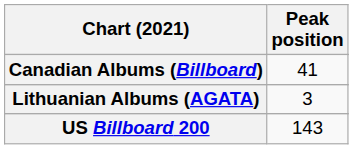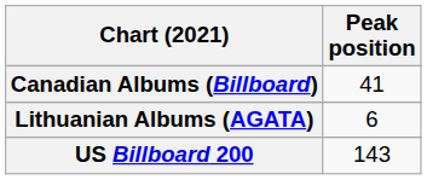 <table class="wikitable sortable plainrowheaders" style="text-align:center">
 <tr>
 <th scope="col">Chart (2021)</th>
 <th scope="col">Peak<br>position</th>
 </tr>
 <tr>
 </tr>
 <tr>
 <th scope="row">Canadian Albums (<em><a href='#'>Billboard</a></em>)</th>
 <td>41</td>
 </tr>
 <tr>
 </tr>
 <tr>
 </tr>
 <tr>
 </tr>
 <tr>
 <th scope="row">Lithuanian Albums (<a href='#'>AGATA</a>)</th>
-<td>3</td>
+<td>6</td>
 </tr>
 <tr>
 </tr>
 <tr>
 </tr>
 <tr>
 </tr>
 <tr>
 </tr>
 <tr>
 <th scope="row">US <a href='#'><em>Billboard</em> 200</a></th>
 <td>143</td>
 </tr>
 </table>
